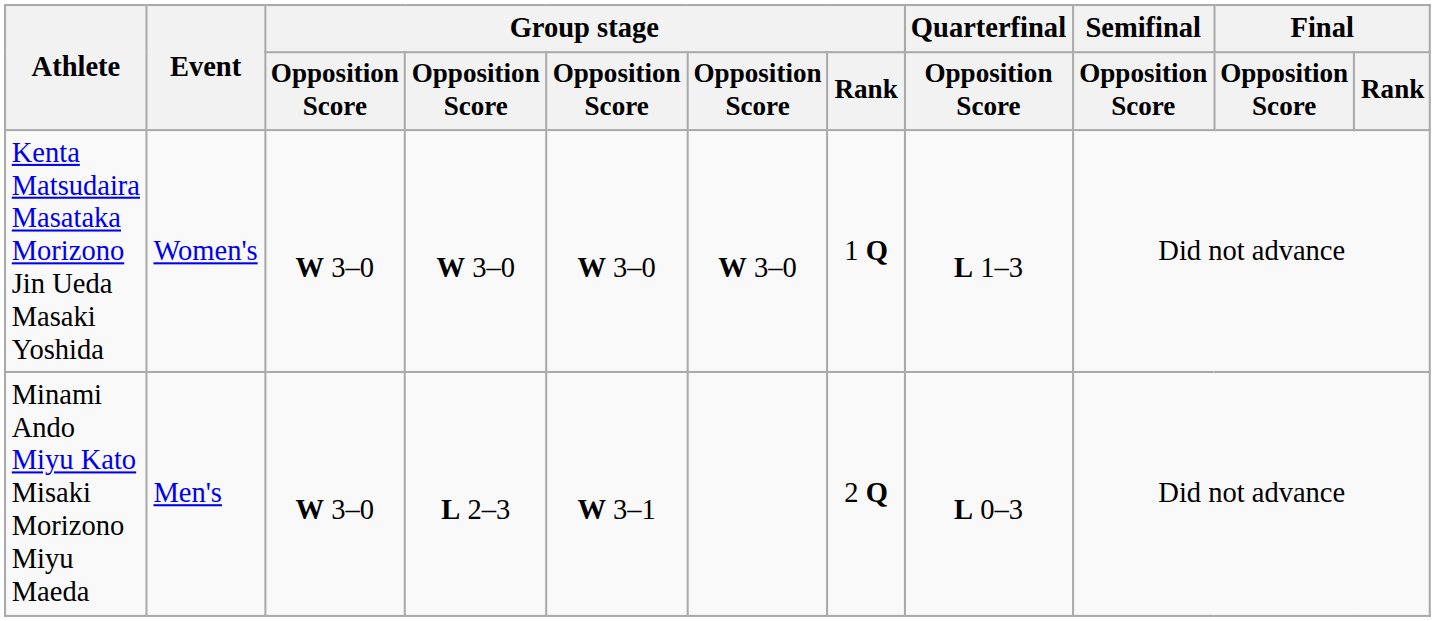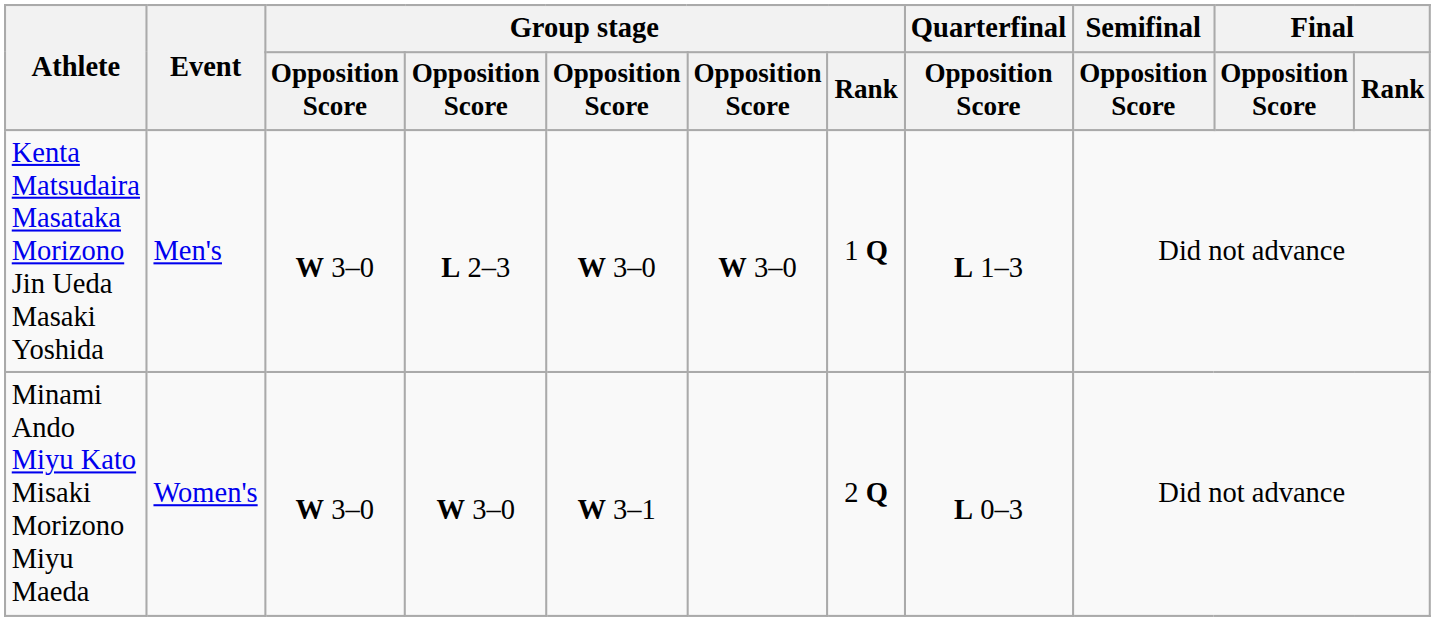 <table class=wikitable style=font-size:87%;text-align:center>
 <tr>
 <th rowspan="2">Athlete</th>
 <th rowspan="2">Event</th>
 <th colspan="5">Group stage</th>
 <th>Quarterfinal</th>
 <th>Semifinal</th>
 <th colspan="2">Final</th>
 </tr>
 <tr style="font-size:95%">
 <th>Opposition<br>Score</th>
 <th>Opposition<br>Score</th>
 <th>Opposition<br>Score</th>
 <th>Opposition<br>Score</th>
 <th>Rank</th>
 <th>Opposition<br>Score</th>
 <th>Opposition<br>Score</th>
 <th>Opposition<br>Score</th>
 <th>Rank</th>
 </tr>
 <tr>
 <td style="text-align:left"><a href='#'>Kenta Matsudaira</a><br><a href='#'>Masataka Morizono</a><br>Jin Ueda<br>Masaki Yoshida</td>
-<td style="text-align:left"><a href='#'>Women's</a></td>
+<td style="text-align:left"><a href='#'>Men's</a></td>
 <td><br><strong>W</strong> 3–0</td>
-<td><br><strong>W</strong> 3–0</td>
+<td><br><strong>L</strong> 2–3</td>
 <td><br><strong>W</strong> 3–0</td>
 <td><br><strong>W</strong> 3–0</td>
 <td>1 <strong>Q</strong></td>
 <td><br><strong>L</strong> 1–3</td>
 <td colspan=3>Did not advance</td>
 </tr>
 <tr>
 <td style="text-align:left">Minami Ando<br><a href='#'>Miyu Kato</a><br>Misaki Morizono<br>Miyu Maeda</td>
-<td style="text-align:left"><a href='#'>Men's</a></td>
+<td style="text-align:left"><a href='#'>Women's</a></td>
 <td><br><strong>W</strong> 3–0</td>
-<td><br><strong>L</strong> 2–3</td>
+<td><br><strong>W</strong> 3–0</td>
 <td><br><strong>W</strong> 3–1</td>
 <td></td>
 <td>2 <strong>Q</strong></td>
 <td><br><strong>L</strong> 0–3</td>
 <td colspan=3>Did not advance</td>
 </tr>
 </table>
